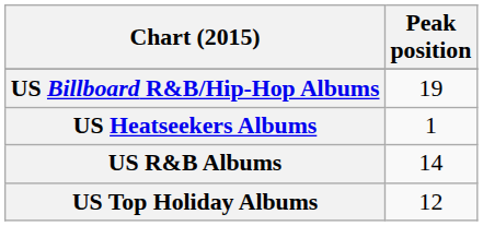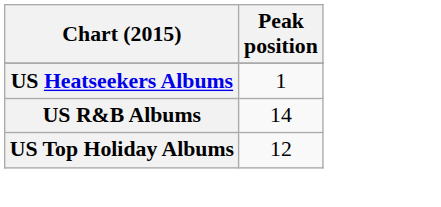 <table class="wikitable sortable plainrowheaders" style="text-align:center">
 <tr>
 <th scope="col">Chart (2015)</th>
 <th scope="col">Peak<br>position</th>
 </tr>
 <tr>
-</tr>
-<tr>
-<th scope="row">US <a href='#'><em>Billboard</em> R&B/Hip-Hop Albums</a></th>
-<td>19</td>
 </tr>
 <tr>
 <th scope="row">US <a href='#'>Heatseekers Albums</a></th>
 <td>1</td>
 </tr>
 <tr>
 <th scope="row">US R&B Albums</th>
 <td>14</td>
 </tr>
 <tr>
 <th scope="row">US Top Holiday Albums</th>
 <td>12</td>
 </tr>
 </table>
